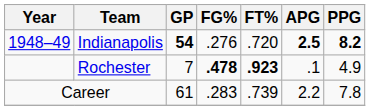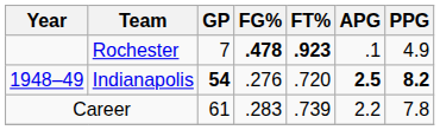 <table class="wikitable sortable" style="font-size:95%; text-align:right;">
 <tr>
 <th>Year</th>
 <th>Team</th>
 <th>GP</th>
 <th>FG%</th>
 <th>FT%</th>
 <th>APG</th>
 <th>PPG</th>
 </tr>
 <tr>
+<td style="text-align:left;"></td>
+<td style="text-align:left;"><a href='#'>Rochester</a></td>
+<td>7</td>
+<td><strong>.478</strong></td>
+<td><strong>.923</strong></td>
+<td>.1</td>
+<td>4.9</td>
+</tr>
+<tr>
 <td style="text-align:left;"><a href='#'>1948–49</a></td>
 <td style="text-align:left;"><a href='#'>Indianapolis</a></td>
 <td><strong>54</strong></td>
 <td>.276</td>
 <td>.720</td>
 <td><strong>2.5</strong></td>
 <td><strong>8.2</strong></td>
-</tr>
-<tr>
-<td style="text-align:left;"></td>
-<td style="text-align:left;"><a href='#'>Rochester</a></td>
-<td>7</td>
-<td><strong>.478</strong></td>
-<td><strong>.923</strong></td>
-<td>.1</td>
-<td>4.9</td>
 </tr>
 <tr>
 <td style="text-align:center;" colspan="2">Career</td>
 <td>61</td>
 <td>.283</td>
 <td>.739</td>
 <td>2.2</td>
 <td>7.8</td>
 </tr>
 <tr>
 </tr>
 </table>
